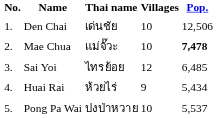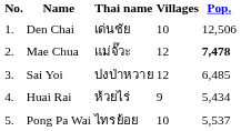 <table>
 <tr>
 <th>No.</th>
 <th>Name</th>
 <th>Thai name</th>
 <th>Villages</th>
 <th><a href='#'>Pop.</a></th>
 </tr>
 <tr>
 <td>1.</td>
 <td>Den Chai</td>
 <td>เด่นชัย</td>
 <td>10</td>
 <td>12,506</td>
 <td></td>
 </tr>
 <tr>
 <td>2.</td>
 <td>Mae Chua</td>
 <td>แม่จั๊วะ</td>
-<td>10</td>
+<td>12</td>
 <td><strong>7,478</strong></td>
 <td></td>
 </tr>
 <tr>
 <td>3.</td>
 <td>Sai Yoi</td>
-<td>ไทรย้อย</td>
+<td>ปงป่าหวาย</td>
 <td>12</td>
 <td>6,485</td>
 <td></td>
 </tr>
 <tr>
 <td>4.</td>
 <td>Huai Rai</td>
 <td>ห้วยไร่</td>
 <td>9</td>
 <td>5,434</td>
 <td></td>
 </tr>
 <tr>
 <td>5.</td>
 <td>Pong Pa Wai</td>
-<td>ปงป่าหวาย</td>
+<td>ไทรย้อย</td>
 <td>10</td>
 <td>5,537</td>
 <td></td>
 </tr>
 </table>
